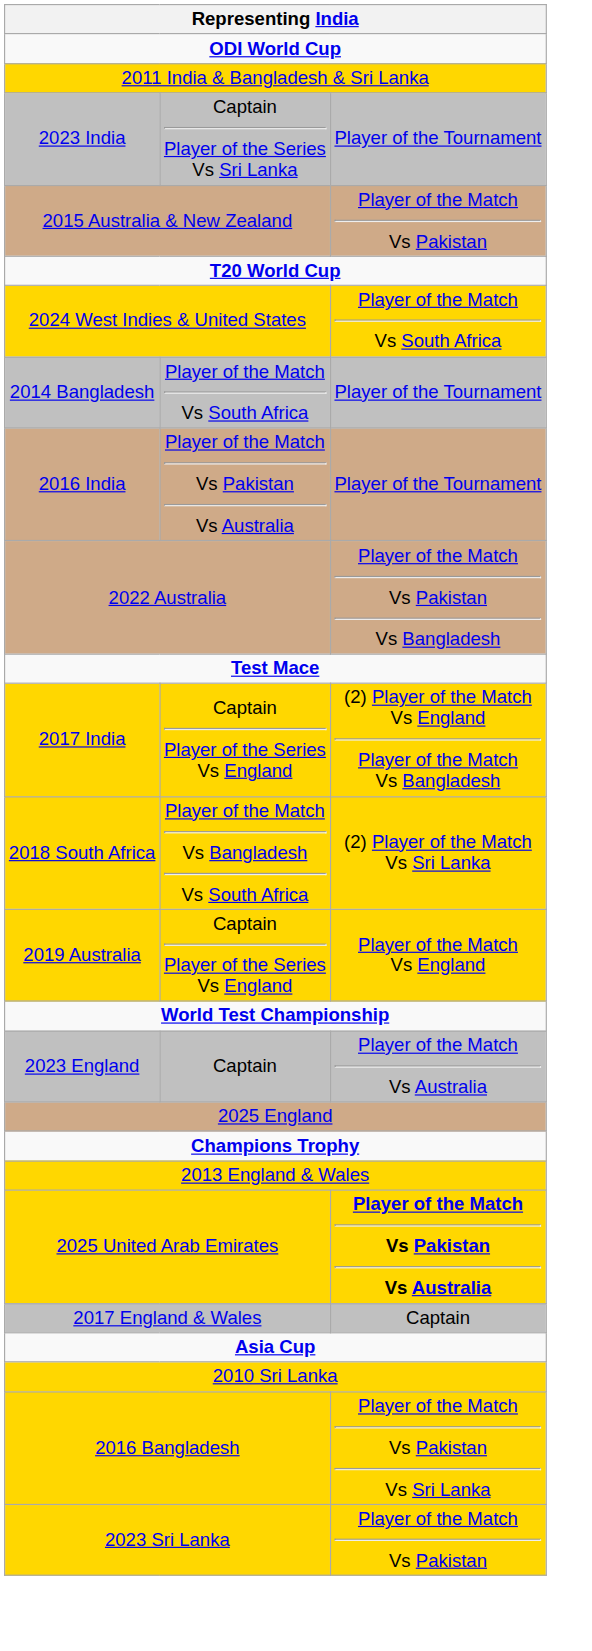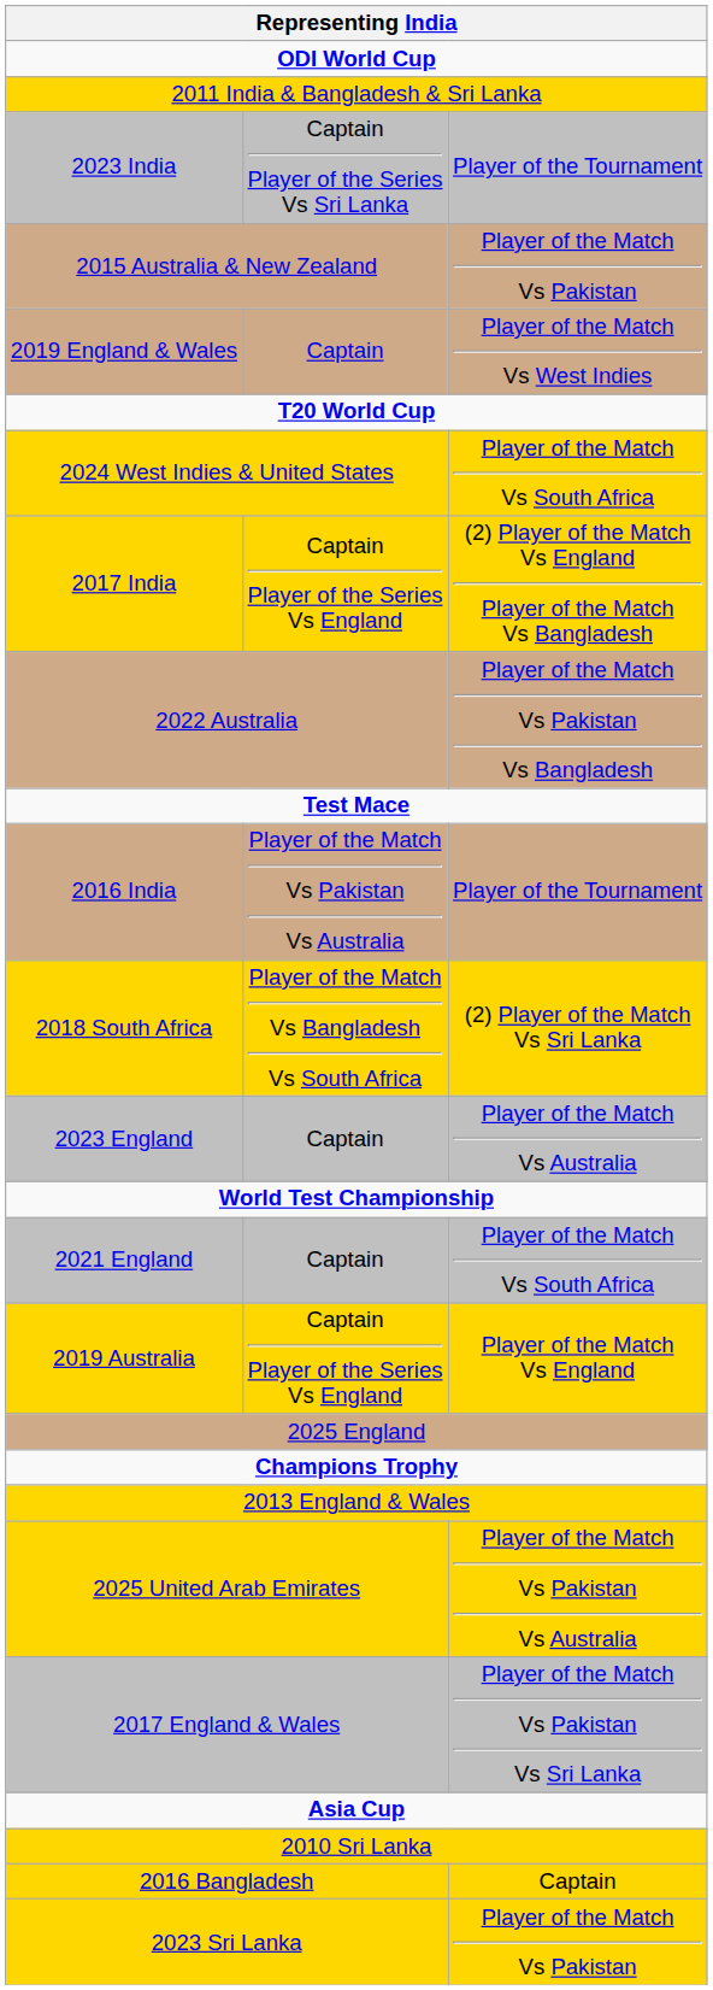 <table class="wikitable" style="text-align:center;">
 <tr>
 <th colspan=3>Representing  <a href='#'>India</a></th>
 </tr>
 <tr>
 <td colspan=3><strong><a href='#'>ODI World Cup</a></strong></td>
 </tr>
 <tr bgcolor=gold>
 <td colspan=3> <a href='#'>2011 India & Bangladesh & Sri Lanka</a></td>
 </tr>
 <tr bgcolor=silver>
 <td> <a href='#'>2023 India</a></td>
 <td>Captain<hr><a href='#'>Player of the Series</a><br>Vs <a href='#'>Sri Lanka</a></td>
 <td><a href='#'>Player of the Tournament</a></td>
 </tr>
 <tr bgcolor=#CFAA88>
 <td colspan=2> <a href='#'>2015 Australia & New Zealand</a></td>
 <td><a href='#'>Player of the Match</a><hr>Vs <a href='#'>Pakistan</a></td>
 </tr>
+<tr bgcolor=#CFAA88>
+<td> <a href='#'>2019 England & Wales</a></td>
+<td><a href='#'>Captain</a></td>
+<td><a href='#'>Player of the Match</a><hr>Vs <a href='#'>West Indies</a></td>
+</tr>
 <tr>
 <td colspan=3><strong><a href='#'>T20 World Cup</a></strong></td>
 </tr>
 <tr bgcolor=gold>
 <td colspan=2> <a href='#'>2024 West Indies & United States</a></td>
 <td><a href='#'>Player of the Match</a><hr>Vs <a href='#'>South Africa</a></td>
 </tr>
-<tr bgcolor=silver>
-<td> <a href='#'>2014 Bangladesh</a></td>
-<td><a href='#'>Player of the Match</a><hr>Vs <a href='#'>South Africa</a></td>
-<td><a href='#'>Player of the Tournament</a></td>
-</tr>
-<tr bgcolor=#CFAA88>
-<td> <a href='#'>2016 India</a></td>
-<td><a href='#'>Player of the Match</a><hr>Vs <a href='#'>Pakistan</a><hr>Vs <a href='#'>Australia</a></td>
-<td><a href='#'>Player of the Tournament</a></td>
+<tr bgcolor=gold>
+<td> <a href='#'>2017 India</a></td>
+<td>Captain<hr><a href='#'>Player of the Series</a><br>Vs <a href='#'>England</a></td>
+<td>(2) <a href='#'>Player of the Match</a><br>Vs <a href='#'>England</a><hr><a href='#'>Player of the Match</a> <br>Vs <a href='#'>Bangladesh</a></td>
 </tr>
 <tr bgcolor=#CFAA88>
 <td colspan=2> <a href='#'>2022 Australia</a></td>
 <td><a href='#'>Player of the Match</a><hr>Vs <a href='#'>Pakistan</a><hr>Vs <a href='#'>Bangladesh</a></td>
 </tr>
 <tr>
 <td colspan=3><strong><a href='#'>Test Mace</a></strong></td>
 </tr>
-<tr bgcolor=gold>
-<td> <a href='#'>2017 India</a></td>
-<td>Captain<hr><a href='#'>Player of the Series</a><br>Vs <a href='#'>England</a></td>
-<td>(2) <a href='#'>Player of the Match</a><br>Vs <a href='#'>England</a><hr><a href='#'>Player of the Match</a> <br>Vs <a href='#'>Bangladesh</a></td>
+<tr bgcolor=#CFAA88>
+<td> <a href='#'>2016 India</a></td>
+<td><a href='#'>Player of the Match</a><hr>Vs <a href='#'>Pakistan</a><hr>Vs <a href='#'>Australia</a></td>
+<td><a href='#'>Player of the Tournament</a></td>
 </tr>
 <tr bgcolor=gold>
 <td> <a href='#'>2018 South Africa</a></td>
 <td><a href='#'>Player of the Match</a><hr>Vs <a href='#'>Bangladesh</a><hr>Vs <a href='#'>South Africa</a></td>
 <td>(2) <a href='#'>Player of the Match</a><br>Vs <a href='#'>Sri Lanka</a></td>
 </tr>
-<tr bgcolor=gold>
-<td> <a href='#'>2019 Australia</a></td>
-<td>Captain<hr><a href='#'>Player of the Series</a><br>Vs <a href='#'>England</a></td>
-<td><a href='#'>Player of the Match</a><br>Vs <a href='#'>England</a></td>
+<tr bgcolor=silver>
+<td> <a href='#'>2023 England</a></td>
+<td>Captain</td>
+<td><a href='#'>Player of the Match</a><hr>Vs <a href='#'>Australia</a></td>
 </tr>
 <tr>
 <td colspan=3><strong><a href='#'>World Test Championship</a></strong></td>
 </tr>
 <tr bgcolor=silver>
-<td> <a href='#'>2023 England</a></td>
+<td> <a href='#'>2021 England</a></td>
 <td>Captain</td>
-<td><a href='#'>Player of the Match</a><hr>Vs <a href='#'>Australia</a></td>
+<td><a href='#'>Player of the Match</a><hr>Vs <a href='#'>South Africa</a></td>
+</tr>
+<tr bgcolor=gold>
+<td> <a href='#'>2019 Australia</a></td>
+<td>Captain<hr><a href='#'>Player of the Series</a><br>Vs <a href='#'>England</a></td>
+<td><a href='#'>Player of the Match</a><br>Vs <a href='#'>England</a></td>
 </tr>
 <tr bgcolor=#CFAA88>
 <td colspan=3> <a href='#'>2025 England</a></td>
 </tr>
 <tr>
 <td colspan=3><strong><a href='#'>Champions Trophy</a></strong></td>
 </tr>
 <tr bgcolor=gold>
 <td colspan=3> <a href='#'>2013 England & Wales</a></td>
 </tr>
 <tr bgcolor=gold>
 <td colspan=2> <a href='#'>2025 United Arab Emirates</a></td>
-<td><strong><a href='#'>Player of the Match</a><hr>Vs <a href='#'>Pakistan</a><hr>Vs <a href='#'>Australia</a></strong></td>
+<td><a href='#'>Player of the Match</a><hr>Vs <a href='#'>Pakistan</a><hr>Vs <a href='#'>Australia</a></td>
 </tr>
 <tr bgcolor=silver>
 <td colspan=2> <a href='#'>2017 England & Wales</a></td>
-<td>Captain</td>
+<td><a href='#'>Player of the Match</a><hr>Vs <a href='#'>Pakistan</a><hr>Vs <a href='#'>Sri Lanka</a></td>
 </tr>
 <tr>
 <td colspan=3><strong><a href='#'>Asia Cup</a></strong></td>
 </tr>
 <tr bgcolor=gold>
 <td colspan=3> <a href='#'>2010 Sri Lanka</a></td>
 </tr>
 <tr bgcolor=gold>
 <td colspan=2> <a href='#'>2016 Bangladesh</a></td>
-<td><a href='#'>Player of the Match</a><hr>Vs <a href='#'>Pakistan</a><hr>Vs <a href='#'>Sri Lanka</a></td>
+<td>Captain</td>
 </tr>
 <tr bgcolor=gold>
 <td colspan=2> <a href='#'>2023 Sri Lanka</a></td>
 <td><a href='#'>Player of the Match</a><hr>Vs <a href='#'>Pakistan</a></td>
 </tr>
 </table>
